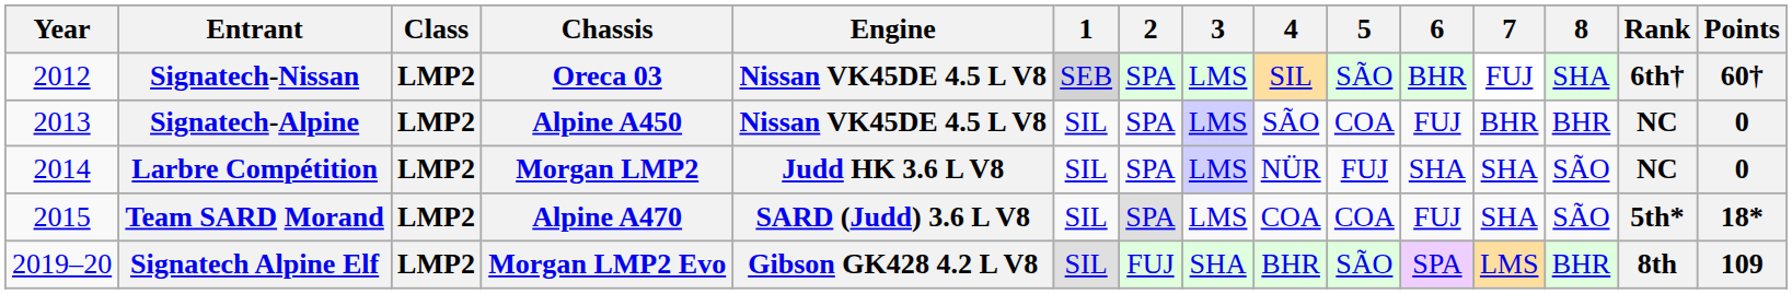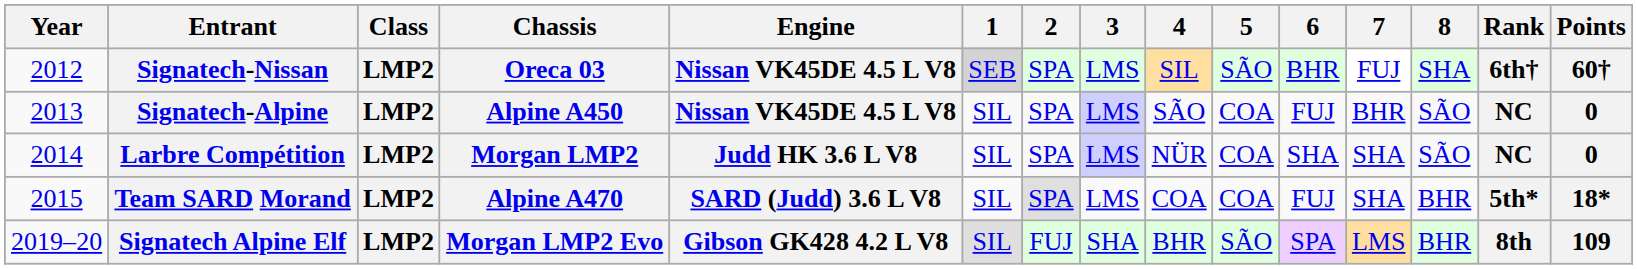 <table class="wikitable" style="text-align:center; font-size:90%">
 <tr>
 <th>Year</th>
 <th>Entrant</th>
 <th>Class</th>
 <th>Chassis</th>
 <th>Engine</th>
 <th>1</th>
 <th>2</th>
 <th>3</th>
 <th>4</th>
 <th>5</th>
 <th>6</th>
 <th>7</th>
 <th>8</th>
 <th>Rank</th>
 <th>Points</th>
 </tr>
 <tr>
 <td><a href='#'>2012</a></td>
 <th><a href='#'>Signatech</a>-<a href='#'>Nissan</a></th>
 <th>LMP2</th>
 <th><a href='#'>Oreca 03</a></th>
 <th><a href='#'>Nissan</a> VK45DE 4.5 L V8</th>
 <td style="background: lightgrey;"><a href='#'>SEB</a></td>
 <td style="background:#DFFFDF;"><a href='#'>SPA</a><br></td>
 <td style="background:#DFFFDF;"><a href='#'>LMS</a><br></td>
 <td style="background:#FFDF9F;"><a href='#'>SIL</a><br></td>
 <td style="background:#DFFFDF;"><a href='#'>SÃO</a><br></td>
 <td style="background:#DFFFDF;"><a href='#'>BHR</a><br></td>
 <td style="background:#FFFFFF;"><a href='#'>FUJ</a><br></td>
 <td style="background:#DFFFDF;"><a href='#'>SHA</a><br></td>
 <th>6th†</th>
 <th>60†</th>
 </tr>
 <tr>
 <td><a href='#'>2013</a></td>
 <th><a href='#'>Signatech</a>-<a href='#'>Alpine</a></th>
 <th>LMP2</th>
 <th><a href='#'>Alpine A450</a></th>
 <th><a href='#'>Nissan</a> VK45DE 4.5 L V8</th>
 <td><a href='#'>SIL</a></td>
 <td><a href='#'>SPA</a></td>
 <td style="background:#CFCFFF;"><a href='#'>LMS</a><br></td>
 <td><a href='#'>SÃO</a></td>
 <td><a href='#'>COA</a></td>
 <td><a href='#'>FUJ</a></td>
 <td><a href='#'>BHR</a></td>
-<td><a href='#'>BHR</a></td>
+<td><a href='#'>SÃO</a></td>
 <th>NC</th>
 <th>0</th>
 </tr>
 <tr>
 <td><a href='#'>2014</a></td>
 <th><a href='#'>Larbre Compétition</a></th>
 <th>LMP2</th>
 <th><a href='#'>Morgan LMP2</a></th>
 <th><a href='#'>Judd</a> HK 3.6 L V8</th>
 <td><a href='#'>SIL</a></td>
 <td><a href='#'>SPA</a></td>
 <td style="background:#CFCFFF;"><a href='#'>LMS</a> <br></td>
 <td><a href='#'>NÜR</a></td>
-<td><a href='#'>FUJ</a></td>
+<td><a href='#'>COA</a></td>
 <td><a href='#'>SHA</a></td>
 <td><a href='#'>SHA</a></td>
 <td><a href='#'>SÃO</a></td>
 <th>NC</th>
 <th>0</th>
 </tr>
 <tr>
 <td><a href='#'>2015</a></td>
 <th><a href='#'>Team SARD</a> <a href='#'>Morand</a></th>
 <th>LMP2</th>
 <th><a href='#'>Alpine A470</a></th>
 <th><a href='#'>SARD</a> (<a href='#'>Judd</a>) 3.6 L V8</th>
 <td><a href='#'>SIL</a></td>
 <td style="background:#DFDFDF;"><a href='#'>SPA</a><br></td>
 <td><a href='#'>LMS</a></td>
 <td><a href='#'>COA</a></td>
 <td><a href='#'>COA</a></td>
 <td><a href='#'>FUJ</a></td>
 <td><a href='#'>SHA</a></td>
-<td><a href='#'>SÃO</a></td>
+<td><a href='#'>BHR</a></td>
 <th>5th*</th>
 <th>18*</th>
 </tr>
 <tr>
 <td><a href='#'>2019–20</a></td>
 <th><a href='#'>Signatech Alpine Elf</a></th>
 <th>LMP2</th>
 <th><a href='#'>Morgan LMP2 Evo</a></th>
 <th><a href='#'>Gibson</a> GK428 4.2 L V8</th>
 <td style="background:#DFDFDF;"><a href='#'>SIL</a><br></td>
 <td style="background:#DFFFDF;"><a href='#'>FUJ</a><br></td>
 <td style="background:#DFFFDF;"><a href='#'>SHA</a><br></td>
 <td style="background:#DFFFDF;"><a href='#'>BHR</a><br></td>
 <td style="background:#DFFFDF;"><a href='#'>SÃO</a><br></td>
 <td style="background:#EFCFFF;"><a href='#'>SPA</a><br></td>
 <td style="background:#FFDF9F;"><a href='#'>LMS</a><br></td>
 <td style="background:#DFFFDF;"><a href='#'>BHR</a><br></td>
 <th>8th</th>
 <th>109</th>
 </tr>
 </table>
